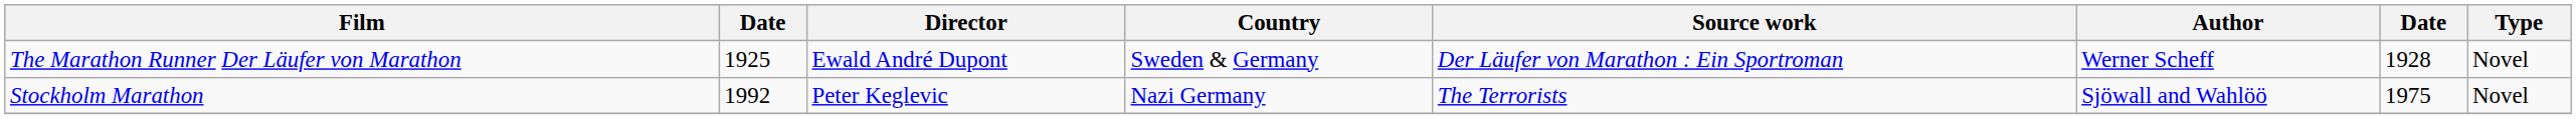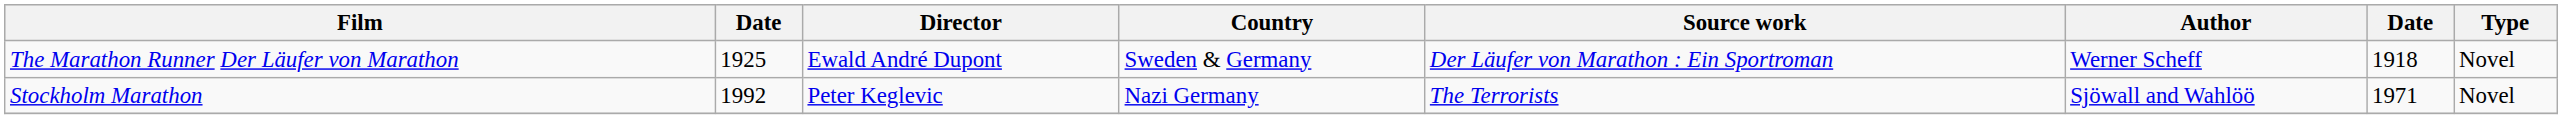 <table class="wikitable" style=width:90%>
 <tr style="background:#CCCCCC;">
 <th>Film</th>
 <th>Date</th>
 <th>Director</th>
 <th>Country</th>
 <th>Source work</th>
 <th>Author</th>
 <th>Date</th>
 <th>Type</th>
 </tr>
 <tr>
 <td><em><a href='#'>The Marathon Runner</a></em> <em><a href='#'>Der Läufer von Marathon</a></em></td>
 <td>1925</td>
 <td><a href='#'>Ewald André Dupont</a></td>
 <td><a href='#'>Sweden</a> & <a href='#'>Germany</a></td>
 <td><em><a href='#'>Der Läufer von Marathon : Ein Sportroman</a></em></td>
 <td><a href='#'>Werner Scheff</a></td>
-<td>1928</td>
+<td>1918</td>
 <td>Novel</td>
 </tr>
 <tr>
 <td><em><a href='#'>Stockholm Marathon</a></em></td>
 <td>1992</td>
 <td><a href='#'>Peter Keglevic</a></td>
 <td><a href='#'>Nazi Germany</a></td>
 <td><em><a href='#'>The Terrorists</a></em></td>
 <td><a href='#'>Sjöwall and Wahlöö</a></td>
-<td>1975</td>
+<td>1971</td>
 <td>Novel</td>
 </tr>
 <tr>
 </tr>
 </table>
